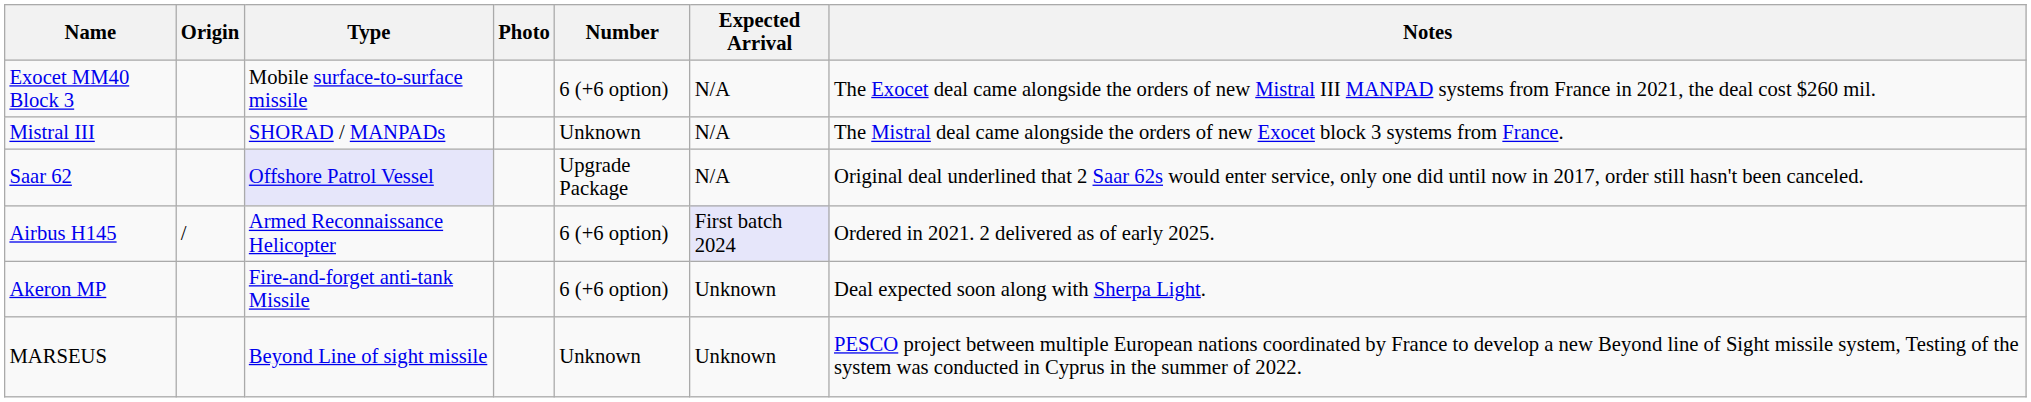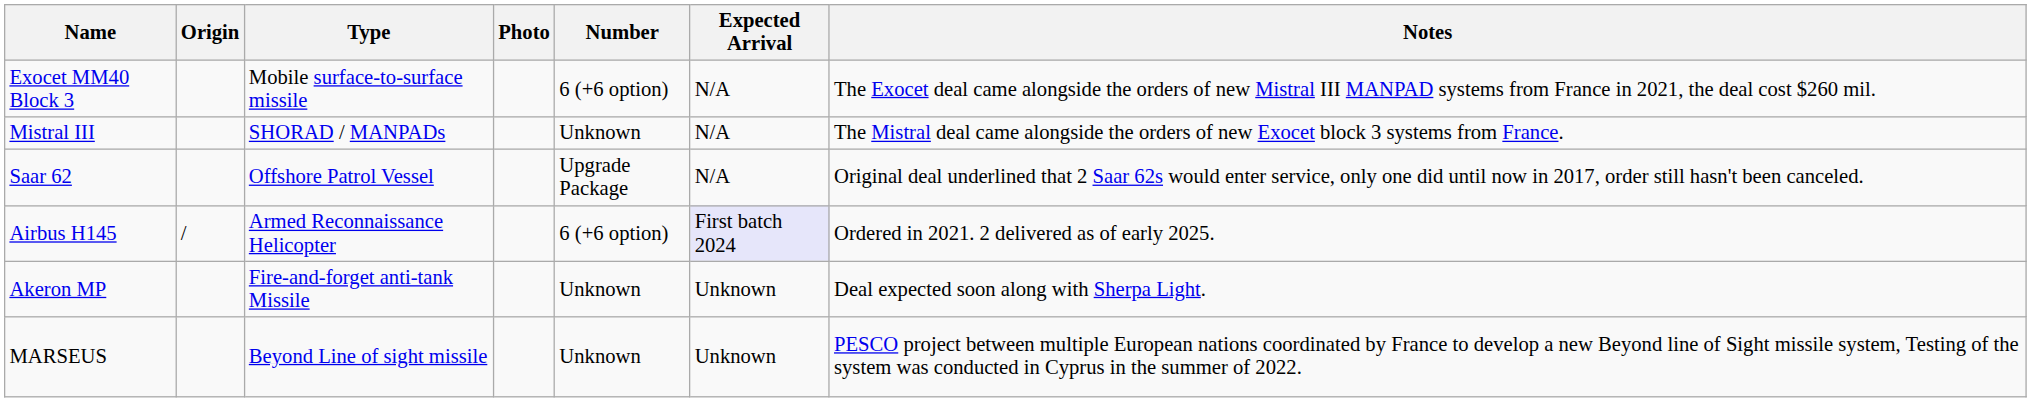 <table class="wikitable">
 <tr>
 <th>Name</th>
 <th>Origin</th>
 <th>Type</th>
 <th>Photo</th>
 <th>Number</th>
 <th>Expected Arrival</th>
 <th>Notes</th>
 </tr>
 <tr>
 <td><a href='#'>Exocet MM40 Block 3</a></td>
 <td></td>
 <td>Mobile <a href='#'>surface-to-surface missile</a></td>
 <td></td>
 <td>6 (+6 option)</td>
 <td>N/A</td>
 <td>The <a href='#'>Exocet</a> deal came alongside the orders of new <a href='#'>Mistral</a> III <a href='#'>MANPAD</a> systems from France in 2021, the deal cost $260 mil.</td>
 </tr>
 <tr>
 <td><a href='#'>Mistral III</a></td>
 <td></td>
 <td><a href='#'>SHORAD</a> / <a href='#'>MANPADs</a></td>
 <td></td>
 <td>Unknown</td>
 <td>N/A</td>
 <td>The <a href='#'>Mistral</a> deal came alongside the orders of new <a href='#'>Exocet</a> block 3 systems from <a href='#'>France</a>.</td>
 </tr>
 <tr>
 <td><a href='#'>Saar 62</a></td>
 <td></td>
-<td style="background: lavender;"><a href='#'>Offshore Patrol Vessel</a></td>
+<td><a href='#'>Offshore Patrol Vessel</a></td>
 <td></td>
 <td>Upgrade Package</td>
 <td>N/A</td>
 <td>Original deal underlined that 2 <a href='#'>Saar 62s</a> would enter service, only one did until now in 2017, order still hasn't been canceled.</td>
 </tr>
 <tr>
 <td><a href='#'>Airbus H145</a></td>
 <td> / </td>
 <td><a href='#'>Armed Reconnaissance Helicopter</a></td>
 <td></td>
 <td>6 (+6 option)</td>
 <td style="background: lavender;">First batch 2024</td>
 <td>Ordered in 2021. 2 delivered as of early 2025.</td>
 </tr>
 <tr>
 <td><a href='#'>Akeron MP</a></td>
 <td></td>
 <td><a href='#'>Fire-and-forget anti-tank Missile</a></td>
 <td></td>
-<td>6 (+6 option)</td>
+<td>Unknown</td>
 <td>Unknown</td>
 <td>Deal expected soon along with <a href='#'>Sherpa Light</a>.</td>
 </tr>
 <tr>
 <td>MARSEUS</td>
 <td><br><br><br></td>
 <td><a href='#'>Beyond Line of sight missile</a></td>
 <td></td>
 <td>Unknown</td>
 <td>Unknown</td>
 <td><a href='#'>PESCO</a> project between multiple European nations coordinated by France to develop a new Beyond line of Sight missile system, Testing of the system was conducted in Cyprus in the summer of 2022.</td>
 </tr>
 </table>
